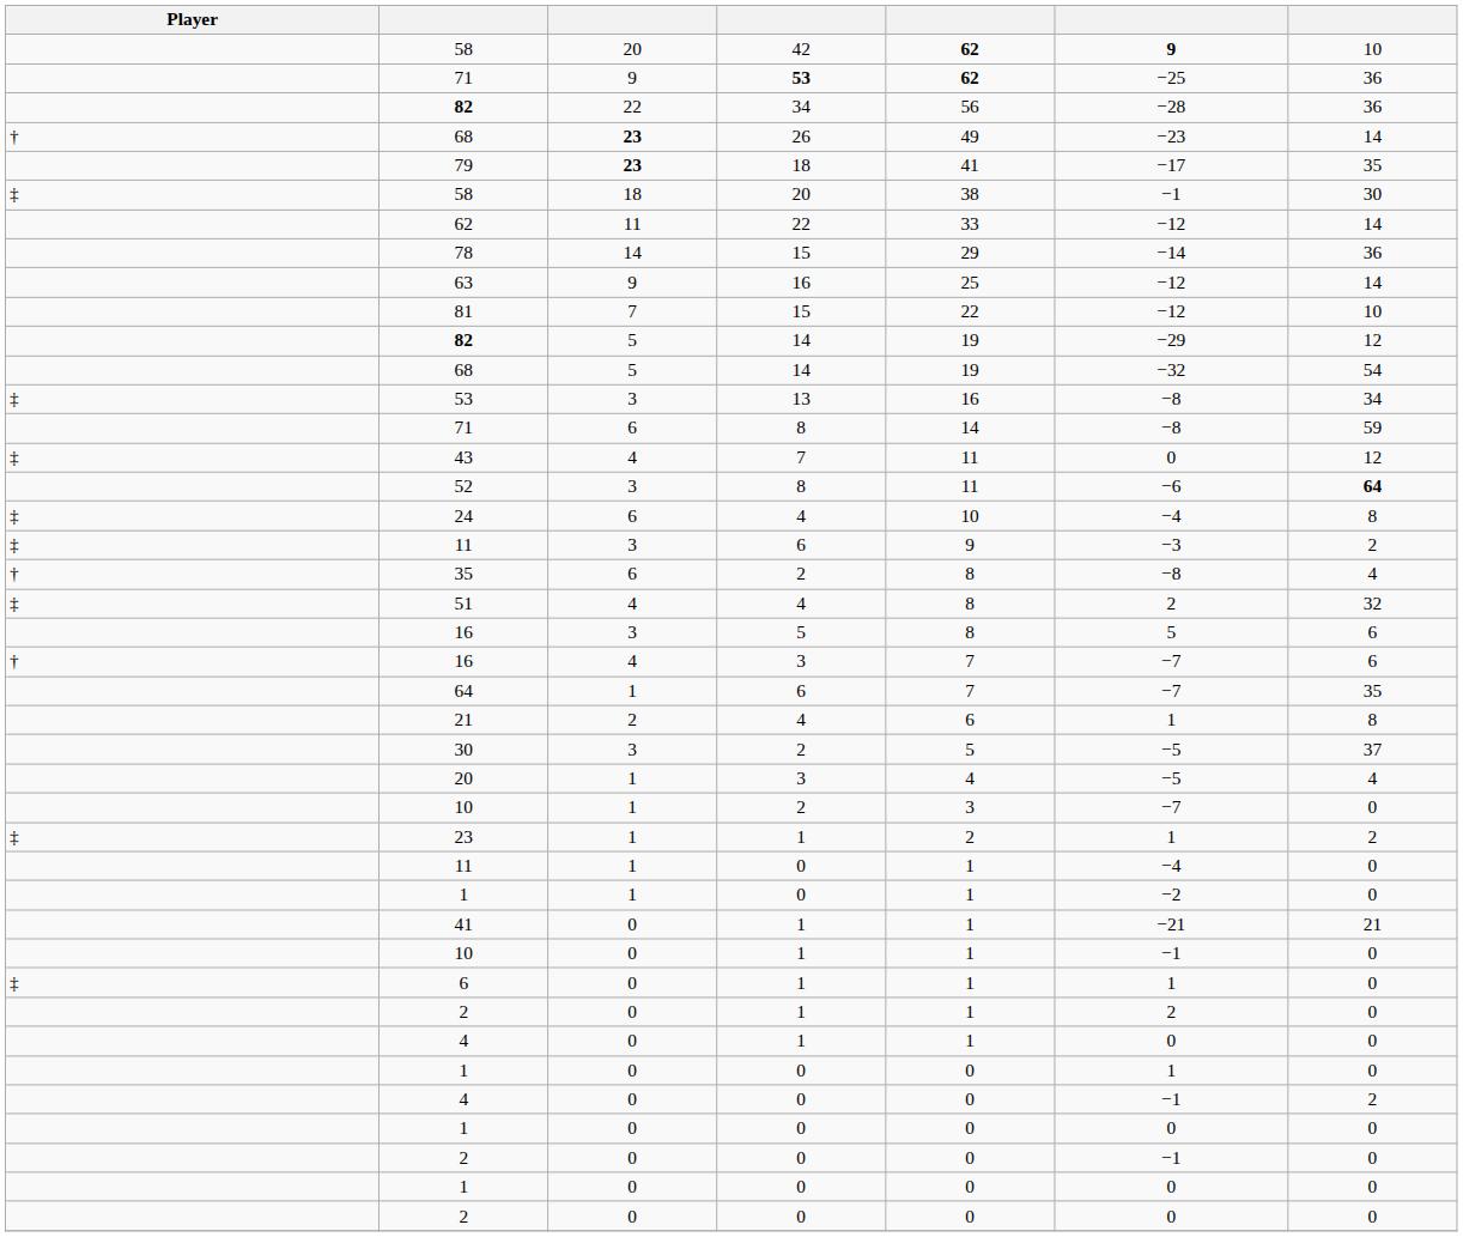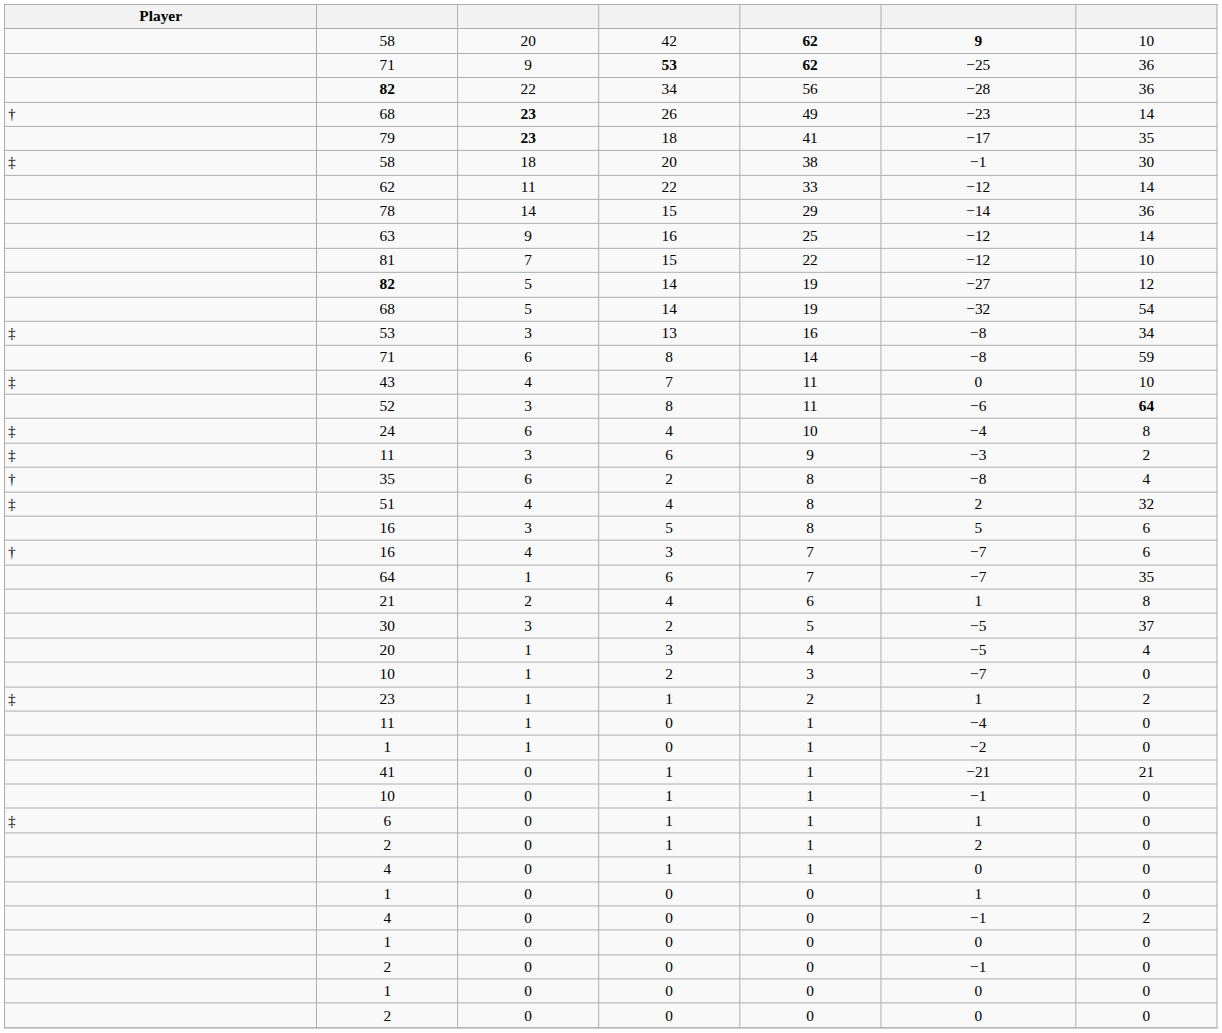 <table class="wikitable sortable" style="width:100%; text-align:center;">
 <tr>
 <th>Player</th>
 <th></th>
 <th></th>
 <th></th>
 <th></th>
 <th data-sort-type="number"></th>
 <th></th>
 </tr>
 <tr>
 <td style="text-align:left;"></td>
 <td>58</td>
 <td>20</td>
 <td>42</td>
 <td><strong>62</strong></td>
 <td><strong>9</strong></td>
 <td>10</td>
 </tr>
 <tr>
 <td style="text-align:left;"></td>
 <td>71</td>
 <td>9</td>
 <td><strong>53</strong></td>
 <td><strong>62</strong></td>
 <td>−25</td>
 <td>36</td>
 </tr>
 <tr>
 <td style="text-align:left;"></td>
 <td><strong>82</strong></td>
 <td>22</td>
 <td>34</td>
 <td>56</td>
 <td>−28</td>
 <td>36</td>
 </tr>
 <tr>
 <td style="text-align:left;">†</td>
 <td>68</td>
 <td><strong>23</strong></td>
 <td>26</td>
 <td>49</td>
 <td>−23</td>
 <td>14</td>
 </tr>
 <tr>
 <td style="text-align:left;"></td>
 <td>79</td>
 <td><strong>23</strong></td>
 <td>18</td>
 <td>41</td>
 <td>−17</td>
 <td>35</td>
 </tr>
 <tr>
 <td style="text-align:left;">‡</td>
 <td>58</td>
 <td>18</td>
 <td>20</td>
 <td>38</td>
 <td>−1</td>
 <td>30</td>
 </tr>
 <tr>
 <td style="text-align:left;"></td>
 <td>62</td>
 <td>11</td>
 <td>22</td>
 <td>33</td>
 <td>−12</td>
 <td>14</td>
 </tr>
 <tr>
 <td style="text-align:left;"></td>
 <td>78</td>
 <td>14</td>
 <td>15</td>
 <td>29</td>
 <td>−14</td>
 <td>36</td>
 </tr>
 <tr>
 <td style="text-align:left;"></td>
 <td>63</td>
 <td>9</td>
 <td>16</td>
 <td>25</td>
 <td>−12</td>
 <td>14</td>
 </tr>
 <tr>
 <td style="text-align:left;"></td>
 <td>81</td>
 <td>7</td>
 <td>15</td>
 <td>22</td>
 <td>−12</td>
 <td>10</td>
 </tr>
 <tr>
 <td style="text-align:left;"></td>
 <td><strong>82</strong></td>
 <td>5</td>
 <td>14</td>
 <td>19</td>
-<td>−29</td>
+<td>−27</td>
 <td>12</td>
 </tr>
 <tr>
 <td style="text-align:left;"></td>
 <td>68</td>
 <td>5</td>
 <td>14</td>
 <td>19</td>
 <td>−32</td>
 <td>54</td>
 </tr>
 <tr>
 <td style="text-align:left;">‡</td>
 <td>53</td>
 <td>3</td>
 <td>13</td>
 <td>16</td>
 <td>−8</td>
 <td>34</td>
 </tr>
 <tr>
 <td style="text-align:left;"></td>
 <td>71</td>
 <td>6</td>
 <td>8</td>
 <td>14</td>
 <td>−8</td>
 <td>59</td>
 </tr>
 <tr>
 <td style="text-align:left;">‡</td>
 <td>43</td>
 <td>4</td>
 <td>7</td>
 <td>11</td>
 <td>0</td>
-<td>12</td>
+<td>10</td>
 </tr>
 <tr>
 <td style="text-align:left;"></td>
 <td>52</td>
 <td>3</td>
 <td>8</td>
 <td>11</td>
 <td>−6</td>
 <td><strong>64</strong></td>
 </tr>
 <tr>
 <td style="text-align:left;">‡</td>
 <td>24</td>
 <td>6</td>
 <td>4</td>
 <td>10</td>
 <td>−4</td>
 <td>8</td>
 </tr>
 <tr>
 <td style="text-align:left;">‡</td>
 <td>11</td>
 <td>3</td>
 <td>6</td>
 <td>9</td>
 <td>−3</td>
 <td>2</td>
 </tr>
 <tr>
 <td style="text-align:left;">†</td>
 <td>35</td>
 <td>6</td>
 <td>2</td>
 <td>8</td>
 <td>−8</td>
 <td>4</td>
 </tr>
 <tr>
 <td style="text-align:left;">‡</td>
 <td>51</td>
 <td>4</td>
 <td>4</td>
 <td>8</td>
 <td>2</td>
 <td>32</td>
 </tr>
 <tr>
 <td style="text-align:left;"></td>
 <td>16</td>
 <td>3</td>
 <td>5</td>
 <td>8</td>
 <td>5</td>
 <td>6</td>
 </tr>
 <tr>
 <td style="text-align:left;">†</td>
 <td>16</td>
 <td>4</td>
 <td>3</td>
 <td>7</td>
 <td>−7</td>
 <td>6</td>
 </tr>
 <tr>
 <td style="text-align:left;"></td>
 <td>64</td>
 <td>1</td>
 <td>6</td>
 <td>7</td>
 <td>−7</td>
 <td>35</td>
 </tr>
 <tr>
 <td style="text-align:left;"></td>
 <td>21</td>
 <td>2</td>
 <td>4</td>
 <td>6</td>
 <td>1</td>
 <td>8</td>
 </tr>
 <tr>
 <td style="text-align:left;"></td>
 <td>30</td>
 <td>3</td>
 <td>2</td>
 <td>5</td>
 <td>−5</td>
 <td>37</td>
 </tr>
 <tr>
 <td style="text-align:left;"></td>
 <td>20</td>
 <td>1</td>
 <td>3</td>
 <td>4</td>
 <td>−5</td>
 <td>4</td>
 </tr>
 <tr>
 <td style="text-align:left;"></td>
 <td>10</td>
 <td>1</td>
 <td>2</td>
 <td>3</td>
 <td>−7</td>
 <td>0</td>
 </tr>
 <tr>
 <td style="text-align:left;">‡</td>
 <td>23</td>
 <td>1</td>
 <td>1</td>
 <td>2</td>
 <td>1</td>
 <td>2</td>
 </tr>
 <tr>
 <td style="text-align:left;"></td>
 <td>11</td>
 <td>1</td>
 <td>0</td>
 <td>1</td>
 <td>−4</td>
 <td>0</td>
 </tr>
 <tr>
 <td style="text-align:left;"></td>
 <td>1</td>
 <td>1</td>
 <td>0</td>
 <td>1</td>
 <td>−2</td>
 <td>0</td>
 </tr>
 <tr>
 <td style="text-align:left;"></td>
 <td>41</td>
 <td>0</td>
 <td>1</td>
 <td>1</td>
 <td>−21</td>
 <td>21</td>
 </tr>
 <tr>
 <td style="text-align:left;"></td>
 <td>10</td>
 <td>0</td>
 <td>1</td>
 <td>1</td>
 <td>−1</td>
 <td>0</td>
 </tr>
 <tr>
 <td style="text-align:left;">‡</td>
 <td>6</td>
 <td>0</td>
 <td>1</td>
 <td>1</td>
 <td>1</td>
 <td>0</td>
 </tr>
 <tr>
 <td style="text-align:left;"></td>
 <td>2</td>
 <td>0</td>
 <td>1</td>
 <td>1</td>
 <td>2</td>
 <td>0</td>
 </tr>
 <tr>
 <td style="text-align:left;"></td>
 <td>4</td>
 <td>0</td>
 <td>1</td>
 <td>1</td>
 <td>0</td>
 <td>0</td>
 </tr>
 <tr>
 <td style="text-align:left;"></td>
 <td>1</td>
 <td>0</td>
 <td>0</td>
 <td>0</td>
 <td>1</td>
 <td>0</td>
 </tr>
 <tr>
 <td style="text-align:left;"></td>
 <td>4</td>
 <td>0</td>
 <td>0</td>
 <td>0</td>
 <td>−1</td>
 <td>2</td>
 </tr>
 <tr>
 <td style="text-align:left;"></td>
 <td>1</td>
 <td>0</td>
 <td>0</td>
 <td>0</td>
 <td>0</td>
 <td>0</td>
 </tr>
 <tr>
 <td style="text-align:left;"></td>
 <td>2</td>
 <td>0</td>
 <td>0</td>
 <td>0</td>
 <td>−1</td>
 <td>0</td>
 </tr>
 <tr>
 <td style="text-align:left;"></td>
 <td>1</td>
 <td>0</td>
 <td>0</td>
 <td>0</td>
 <td>0</td>
 <td>0</td>
 </tr>
 <tr>
 <td style="text-align:left;"></td>
 <td>2</td>
 <td>0</td>
 <td>0</td>
 <td>0</td>
 <td>0</td>
 <td>0</td>
 </tr>
 <tr>
 </tr>
 </table>
